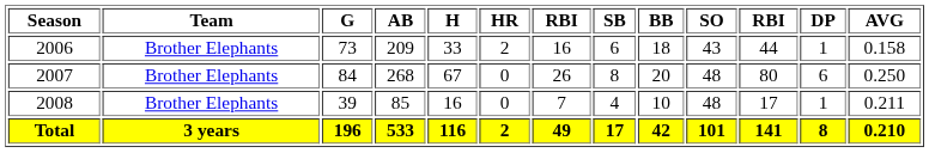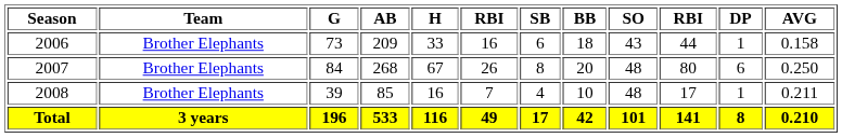 <table Border=1 WIDTH=800PX>
 <tr align=center>
 <th>Season</th>
 <th>Team</th>
 <th>G</th>
 <th>AB</th>
 <th>H</th>
-<th>HR</th>
 <th>RBI</th>
 <th>SB</th>
 <th>BB</th>
 <th>SO</th>
 <th>RBI</th>
 <th>DP</th>
 <th>AVG</th>
 </tr>
 <tr align=center>
 <td>2006</td>
 <td><a href='#'>Brother Elephants</a></td>
 <td>73</td>
 <td>209</td>
 <td>33</td>
-<td>2</td>
 <td>16</td>
 <td>6</td>
 <td>18</td>
 <td>43</td>
 <td>44</td>
 <td>1</td>
 <td>0.158</td>
 </tr>
 <tr align=center>
 <td>2007</td>
 <td><a href='#'>Brother Elephants</a></td>
 <td>84</td>
 <td>268</td>
 <td>67</td>
-<td>0</td>
 <td>26</td>
 <td>8</td>
 <td>20</td>
 <td>48</td>
 <td>80</td>
 <td>6</td>
 <td>0.250</td>
 </tr>
 <tr align=center>
 <td>2008</td>
 <td><a href='#'>Brother Elephants</a></td>
 <td>39</td>
 <td>85</td>
 <td>16</td>
-<td>0</td>
 <td>7</td>
 <td>4</td>
 <td>10</td>
 <td>48</td>
 <td>17</td>
 <td>1</td>
 <td>0.211</td>
 </tr>
 <tr align=center style="color:black; background-color:yellow">
 <th>Total</th>
 <th>3 years</th>
 <th>196</th>
 <th>533</th>
 <th>116</th>
-<th>2</th>
 <th>49</th>
 <th>17</th>
 <th>42</th>
 <th>101</th>
 <th>141</th>
 <th>8</th>
 <th>0.210</th>
 </tr>
 </table>
